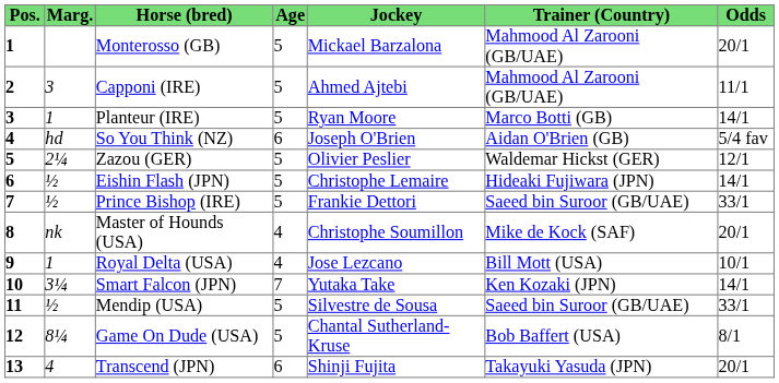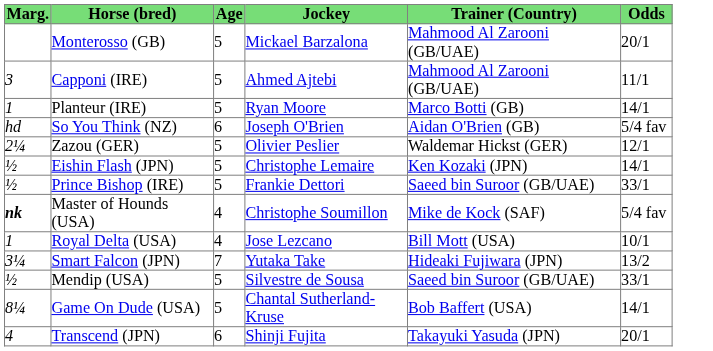 <table class = "sortable" | border="1" cellpadding="0" style="border-collapse: collapse;">
 <tr style="background:#7d7; text-align:center;">
-<th style="width:35px;"><strong>Pos.</strong></th>
 <th style="width:45px;"><strong>Marg.</strong></th>
 <th style="width:160px;"><strong>Horse (bred)</strong></th>
 <th style="width:30px;"><strong>Age</strong></th>
 <th style="width:160px;"><strong>Jockey</strong></th>
 <th style="width:210px;"><strong>Trainer (Country)</strong></th>
 <th style="width:50px;"><strong>Odds</strong></th>
 </tr>
 <tr>
-<td><strong>1</strong></td>
 <td></td>
 <td><a href='#'>Monterosso</a> (GB)</td>
 <td>5</td>
 <td><a href='#'>Mickael Barzalona</a></td>
 <td><a href='#'>Mahmood Al Zarooni</a> (GB/UAE)</td>
 <td>20/1</td>
 </tr>
 <tr>
-<td><strong>2</strong></td>
 <td><em>3</em></td>
 <td><a href='#'>Capponi</a> (IRE)</td>
 <td>5</td>
 <td><a href='#'>Ahmed Ajtebi</a></td>
 <td><a href='#'>Mahmood Al Zarooni</a> (GB/UAE)</td>
 <td>11/1</td>
 </tr>
 <tr>
-<td><strong>3</strong></td>
 <td><em>1</em></td>
 <td>Planteur (IRE)</td>
 <td>5</td>
 <td><a href='#'>Ryan Moore</a></td>
 <td><a href='#'>Marco Botti</a> (GB)</td>
 <td>14/1</td>
 </tr>
 <tr>
-<td><strong>4</strong></td>
 <td><em>hd</em></td>
 <td><a href='#'>So You Think</a> (NZ)</td>
 <td>6</td>
 <td><a href='#'>Joseph O'Brien</a></td>
 <td><a href='#'>Aidan O'Brien</a> (GB)</td>
 <td>5/4 fav</td>
 </tr>
 <tr>
-<td><strong>5</strong></td>
 <td><em>2¼</em></td>
 <td>Zazou (GER)</td>
 <td>5</td>
 <td><a href='#'>Olivier Peslier</a></td>
 <td>Waldemar Hickst (GER)</td>
 <td>12/1</td>
 </tr>
 <tr>
-<td><strong>6</strong></td>
 <td><em>½</em></td>
 <td><a href='#'>Eishin Flash</a> (JPN)</td>
 <td>5</td>
 <td><a href='#'>Christophe Lemaire</a></td>
-<td><a href='#'>Hideaki Fujiwara</a> (JPN)</td>
+<td><a href='#'>Ken Kozaki</a> (JPN)</td>
 <td>14/1</td>
 </tr>
 <tr>
-<td><strong>7</strong></td>
 <td><em>½</em></td>
 <td><a href='#'>Prince Bishop</a> (IRE)</td>
 <td>5</td>
 <td><a href='#'>Frankie Dettori</a></td>
 <td><a href='#'>Saeed bin Suroor</a> (GB/UAE)</td>
 <td>33/1</td>
 </tr>
 <tr>
-<td><strong>8</strong></td>
-<td><em>nk</em></td>
+<td><strong><em>nk</em></strong></td>
 <td>Master of Hounds (USA)</td>
 <td>4</td>
 <td><a href='#'>Christophe Soumillon</a></td>
 <td><a href='#'>Mike de Kock</a> (SAF)</td>
-<td>20/1</td>
+<td>5/4 fav</td>
 </tr>
 <tr>
-<td><strong>9</strong></td>
 <td><em>1</em></td>
 <td><a href='#'>Royal Delta</a> (USA)</td>
 <td>4</td>
 <td><a href='#'>Jose Lezcano</a></td>
 <td><a href='#'>Bill Mott</a> (USA)</td>
 <td>10/1</td>
 </tr>
 <tr>
-<td><strong>10</strong></td>
 <td><em>3¼</em></td>
 <td><a href='#'>Smart Falcon</a> (JPN)</td>
 <td>7</td>
 <td><a href='#'>Yutaka Take</a></td>
-<td><a href='#'>Ken Kozaki</a> (JPN)</td>
-<td>14/1</td>
+<td><a href='#'>Hideaki Fujiwara</a> (JPN)</td>
+<td>13/2</td>
 </tr>
 <tr>
-<td><strong>11</strong></td>
 <td><em>½</em></td>
 <td>Mendip (USA)</td>
 <td>5</td>
 <td><a href='#'>Silvestre de Sousa</a></td>
 <td><a href='#'>Saeed bin Suroor</a> (GB/UAE)</td>
 <td>33/1</td>
 </tr>
 <tr>
-<td><strong>12</strong></td>
 <td><em>8¼</em></td>
 <td><a href='#'>Game On Dude</a> (USA)</td>
 <td>5</td>
 <td><a href='#'>Chantal Sutherland-Kruse</a></td>
 <td><a href='#'>Bob Baffert</a> (USA)</td>
-<td>8/1</td>
+<td>14/1</td>
 </tr>
 <tr>
-<td><strong>13</strong></td>
 <td><em>4</em></td>
 <td><a href='#'>Transcend</a> (JPN)</td>
 <td>6</td>
 <td><a href='#'>Shinji Fujita</a></td>
 <td><a href='#'>Takayuki Yasuda</a> (JPN)</td>
 <td>20/1</td>
 </tr>
 </table>
